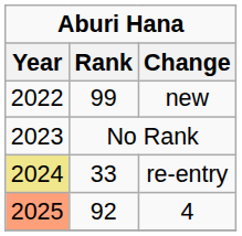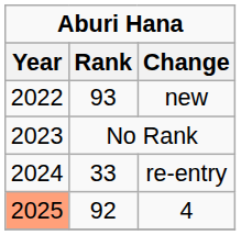 <table class="wikitable" style="font-size: 90%; text-align: center;">
 <tr>
 <td colspan="3"><strong>Aburi Hana</strong></td>
 </tr>
 <tr>
 <th>Year</th>
 <th>Rank</th>
 <th>Change</th>
 </tr>
 <tr>
 <td>2022</td>
-<td>99</td>
+<td>93</td>
 <td>new</td>
 </tr>
 <tr>
 <td>2023</td>
 <td colspan="2"> No Rank</td>
 </tr>
 <tr>
-<td style="background: khaki;">2024</td>
+<td>2024</td>
 <td>33</td>
 <td> re-entry</td>
 </tr>
 <tr>
 <td style="background: lightsalmon;">2025</td>
 <td>92</td>
 <td> 4</td>
 </tr>
 <tr>
 </tr>
 </table>
